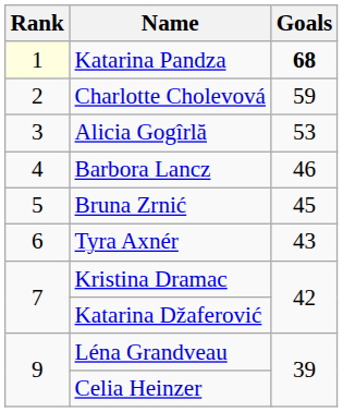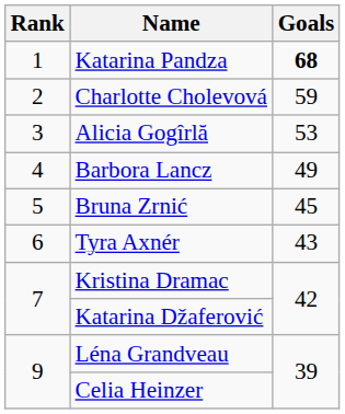 <table class="wikitable sortable" style="text-align: center;">
 <tr>
 <th>Rank</th>
 <th>Name</th>
 <th>Goals</th>
 </tr>
 <tr>
-<td style="background: lightyellow;">1</td>
+<td>1</td>
 <td align=left> <a href='#'>Katarina Pandza</a></td>
 <td><strong>68</strong></td>
 </tr>
 <tr>
 <td>2</td>
 <td align=left> <a href='#'>Charlotte Cholevová</a></td>
 <td>59</td>
 </tr>
 <tr>
 <td>3</td>
 <td align=left> <a href='#'>Alicia Gogîrlă</a></td>
 <td>53</td>
 </tr>
 <tr>
 <td>4</td>
 <td align=left> <a href='#'>Barbora Lancz</a></td>
-<td>46</td>
+<td>49</td>
 </tr>
 <tr>
 <td>5</td>
 <td align=left> <a href='#'>Bruna Zrnić</a></td>
 <td>45</td>
 </tr>
 <tr>
 <td>6</td>
 <td align=left> <a href='#'>Tyra Axnér</a></td>
 <td>43</td>
 </tr>
 <tr>
 <td rowspan=2>7</td>
 <td align=left> <a href='#'>Kristina Dramac</a></td>
 <td rowspan=2>42</td>
 </tr>
 <tr>
 <td align=left> <a href='#'>Katarina Džaferović</a></td>
 </tr>
 <tr>
 <td rowspan=2>9</td>
 <td align=left> <a href='#'>Léna Grandveau</a></td>
 <td rowspan=2>39</td>
 </tr>
 <tr>
 <td align=left> <a href='#'>Celia Heinzer</a></td>
 </tr>
 </table>
